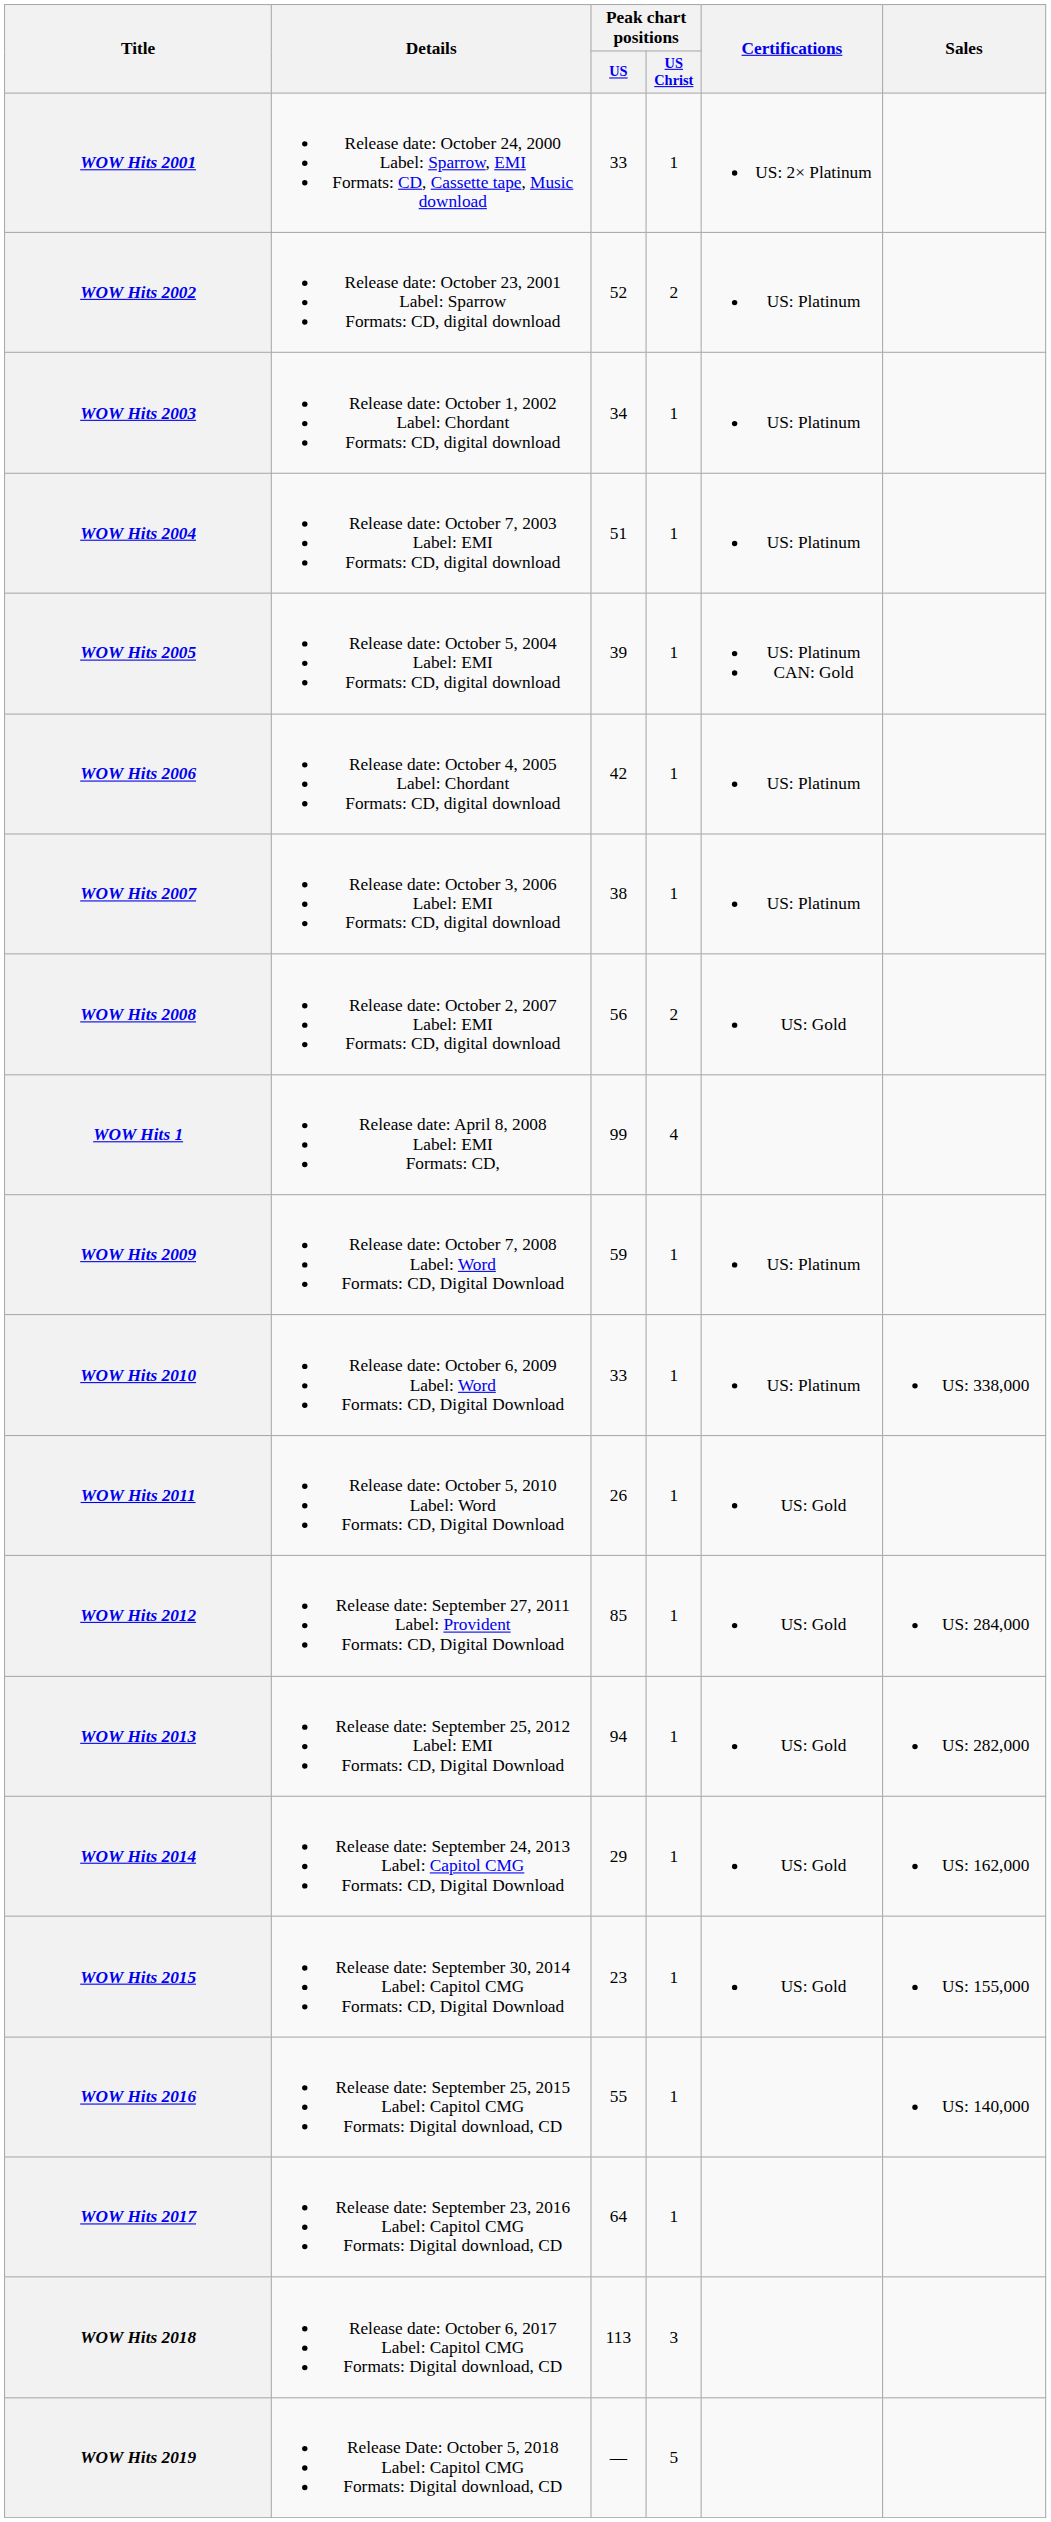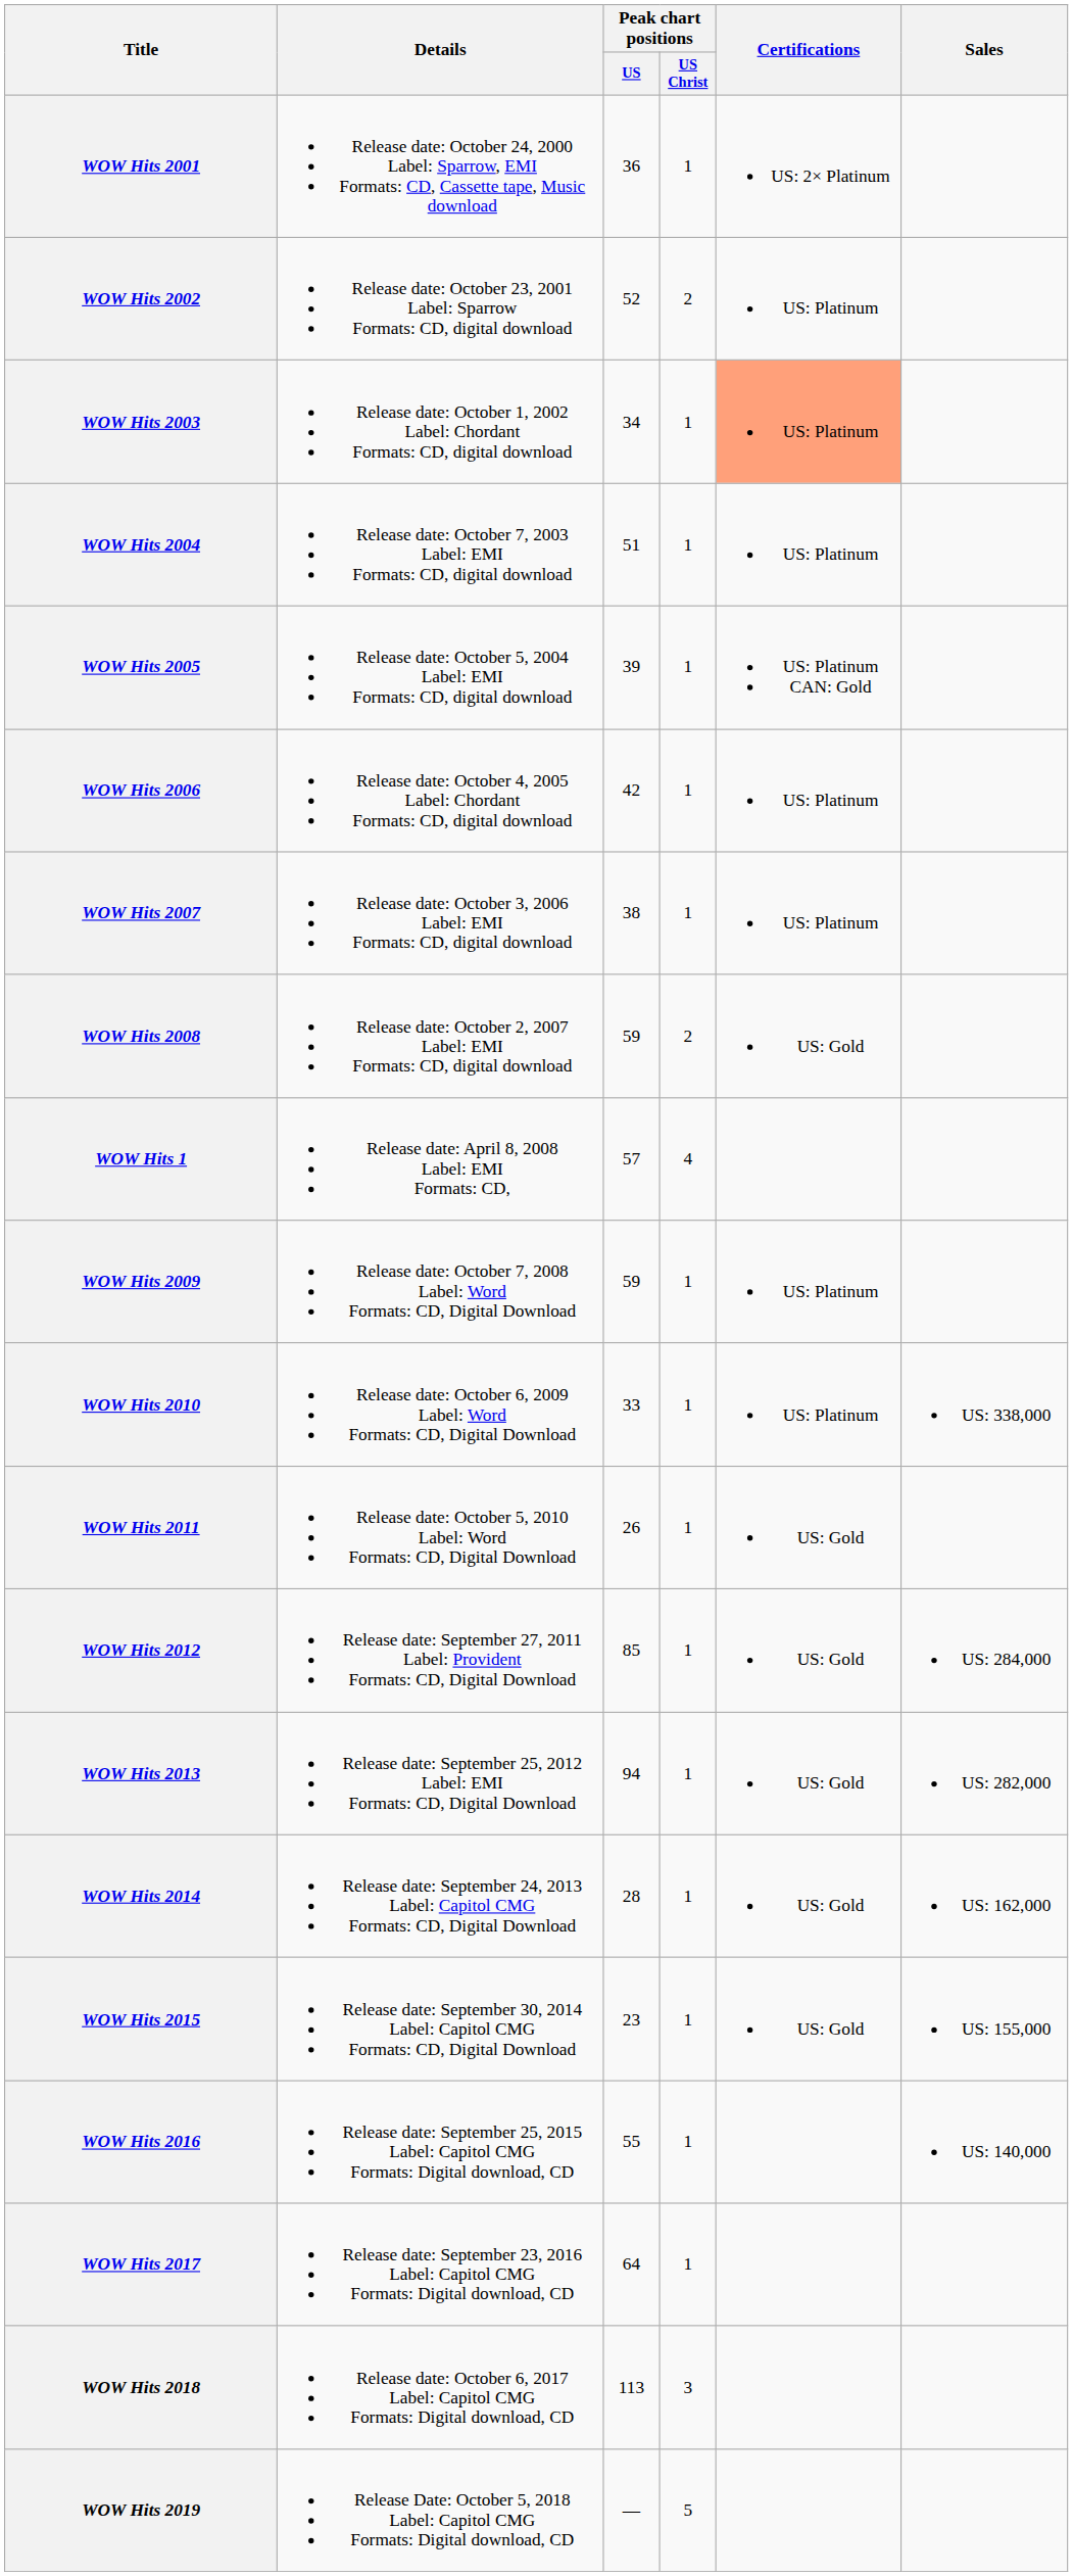 <table class="wikitable plainrowheaders" style="text-align:center;">
 <tr>
 <th rowspan="2" style="width:15em;">Title</th>
 <th rowspan="2" style="width:18em;">Details</th>
 <th colspan="2">Peak chart positions</th>
 <th rowspan="2" style="width:10em;"><a href='#'>Certifications</a><br></th>
 <th rowspan="2" style="width:9em;">Sales</th>
 </tr>
 <tr style=font-size:smaller;>
 <th style="width:45px;"><a href='#'>US</a><br></th>
 <th style="width:45px;"><a href='#'>US Christ</a><br></th>
 </tr>
 <tr>
 <th scope="row"><em><a href='#'>WOW Hits 2001</a></em></th>
 <td><br><ul><li>Release date: October 24, 2000</li><li>Label: <a href='#'>Sparrow</a>, <a href='#'>EMI</a></li><li>Formats: <a href='#'>CD</a>, <a href='#'>Cassette tape</a>, <a href='#'>Music download</a></li></ul></td>
-<td>33</td>
+<td>36</td>
 <td>1</td>
 <td><br><ul><li>US: 2× Platinum</li></ul></td>
 <td></td>
 </tr>
 <tr>
 <th scope="row"><em><a href='#'>WOW Hits 2002</a></em></th>
 <td><br><ul><li>Release date: October 23, 2001</li><li>Label: Sparrow</li><li>Formats: CD, digital download</li></ul></td>
 <td>52</td>
 <td>2</td>
 <td><br><ul><li>US: Platinum</li></ul></td>
 <td></td>
 </tr>
 <tr>
 <th scope="row"><em><a href='#'>WOW Hits 2003</a></em></th>
 <td><br><ul><li>Release date: October 1, 2002</li><li>Label: Chordant</li><li>Formats: CD, digital download</li></ul></td>
 <td>34</td>
 <td>1</td>
-<td><br><ul><li>US: Platinum</li></ul></td>
+<td style="background: lightsalmon;"><br><ul><li>US: Platinum</li></ul></td>
 <td></td>
 </tr>
 <tr>
 <th scope="row"><em><a href='#'>WOW Hits 2004</a></em></th>
 <td><br><ul><li>Release date: October 7, 2003</li><li>Label: EMI</li><li>Formats: CD, digital download</li></ul></td>
 <td>51</td>
 <td>1</td>
 <td><br><ul><li>US: Platinum</li></ul></td>
 <td></td>
 </tr>
 <tr>
 <th scope="row"><em><a href='#'>WOW Hits 2005</a></em></th>
 <td><br><ul><li>Release date: October 5, 2004</li><li>Label: EMI</li><li>Formats: CD, digital download</li></ul></td>
 <td>39</td>
 <td>1</td>
 <td><br><ul><li>US: Platinum</li><li>CAN: Gold</li></ul></td>
 <td></td>
 </tr>
 <tr>
 <th scope="row"><em><a href='#'>WOW Hits 2006</a></em></th>
 <td><br><ul><li>Release date: October 4, 2005</li><li>Label: Chordant</li><li>Formats: CD, digital download</li></ul></td>
 <td>42</td>
 <td>1</td>
 <td><br><ul><li>US: Platinum</li></ul></td>
 <td></td>
 </tr>
 <tr>
 <th scope="row"><em><a href='#'>WOW Hits 2007</a></em></th>
 <td><br><ul><li>Release date: October 3, 2006</li><li>Label: EMI</li><li>Formats: CD, digital download</li></ul></td>
 <td>38</td>
 <td>1</td>
 <td><br><ul><li>US: Platinum</li></ul></td>
 <td></td>
 </tr>
 <tr>
 <th scope="row"><em><a href='#'>WOW Hits 2008</a></em></th>
 <td><br><ul><li>Release date: October 2, 2007</li><li>Label: EMI</li><li>Formats: CD, digital download</li></ul></td>
-<td>56</td>
+<td>59</td>
 <td>2</td>
 <td><br><ul><li>US: Gold</li></ul></td>
 <td></td>
 </tr>
 <tr>
 <th scope="row"><em><a href='#'>WOW Hits 1</a></em></th>
 <td><br><ul><li>Release date: April 8, 2008</li><li>Label: EMI</li><li>Formats: CD, </li></ul></td>
-<td>99</td>
+<td>57</td>
 <td>4</td>
 <td></td>
 <td></td>
 </tr>
 <tr>
 <th scope="row"><em><a href='#'>WOW Hits 2009</a></em></th>
 <td><br><ul><li>Release date: October 7, 2008</li><li>Label: <a href='#'>Word</a></li><li>Formats: CD, Digital Download</li></ul></td>
 <td>59</td>
 <td>1</td>
 <td><br><ul><li>US: Platinum</li></ul></td>
 <td></td>
 </tr>
 <tr>
 <th scope="row"><em><a href='#'>WOW Hits 2010</a></em></th>
 <td><br><ul><li>Release date: October 6, 2009</li><li>Label: <a href='#'>Word</a></li><li>Formats: CD, Digital Download</li></ul></td>
 <td>33</td>
 <td>1</td>
 <td><br><ul><li>US: Platinum</li></ul></td>
 <td><br><ul><li>US: 338,000</li></ul></td>
 </tr>
 <tr>
 <th scope="row"><em><a href='#'>WOW Hits 2011</a></em></th>
 <td><br><ul><li>Release date: October 5, 2010</li><li>Label: Word</li><li>Formats: CD, Digital Download</li></ul></td>
 <td>26</td>
 <td>1</td>
 <td><br><ul><li>US: Gold</li></ul></td>
 <td></td>
 </tr>
 <tr>
 <th scope="row"><em><a href='#'>WOW Hits 2012</a></em></th>
 <td><br><ul><li>Release date: September 27, 2011</li><li>Label: <a href='#'>Provident</a></li><li>Formats: CD, Digital Download</li></ul></td>
 <td>85</td>
 <td>1</td>
 <td><br><ul><li>US: Gold</li></ul></td>
 <td><br><ul><li>US: 284,000</li></ul></td>
 </tr>
 <tr>
 <th scope="row"><em><a href='#'>WOW Hits 2013</a></em></th>
 <td><br><ul><li>Release date: September 25, 2012</li><li>Label: EMI</li><li>Formats: CD, Digital Download</li></ul></td>
 <td>94</td>
 <td>1</td>
 <td><br><ul><li>US: Gold</li></ul></td>
 <td><br><ul><li>US: 282,000</li></ul></td>
 </tr>
 <tr>
 <th scope="row"><em><a href='#'>WOW Hits 2014</a></em></th>
 <td><br><ul><li>Release date: September 24, 2013</li><li>Label: <a href='#'>Capitol CMG</a></li><li>Formats: CD, Digital Download</li></ul></td>
-<td>29</td>
+<td>28</td>
 <td>1</td>
 <td><br><ul><li>US: Gold</li></ul></td>
 <td><br><ul><li>US: 162,000</li></ul></td>
 </tr>
 <tr>
 <th scope="row"><em><a href='#'>WOW Hits 2015</a></em></th>
 <td><br><ul><li>Release date: September 30, 2014</li><li>Label: Capitol CMG</li><li>Formats: CD, Digital Download</li></ul></td>
 <td>23</td>
 <td>1</td>
 <td><br><ul><li>US: Gold</li></ul></td>
 <td><br><ul><li>US: 155,000</li></ul></td>
 </tr>
 <tr>
 <th scope="row"><em><a href='#'>WOW Hits 2016</a></em></th>
 <td><br><ul><li>Release date: September 25, 2015</li><li>Label: Capitol CMG</li><li>Formats: Digital download, CD</li></ul></td>
 <td>55</td>
 <td>1</td>
 <td></td>
 <td><br><ul><li>US: 140,000</li></ul></td>
 </tr>
 <tr>
 <th scope="row"><em><a href='#'>WOW Hits 2017</a></em></th>
 <td><br><ul><li>Release date: September 23, 2016</li><li>Label: Capitol CMG</li><li>Formats: Digital download, CD</li></ul></td>
 <td>64</td>
 <td>1</td>
 <td></td>
 <td></td>
 </tr>
 <tr>
 <th scope="row"><em>WOW Hits 2018</em></th>
 <td><br><ul><li>Release date: October 6, 2017</li><li>Label: Capitol CMG</li><li>Formats: Digital download, CD</li></ul></td>
 <td>113</td>
 <td>3</td>
 <td></td>
 <td></td>
 </tr>
 <tr>
 <th scope="row"><em>WOW Hits 2019</em></th>
 <td><br><ul><li>Release Date: October 5, 2018</li><li>Label: Capitol CMG</li><li>Formats: Digital download, CD</li></ul></td>
 <td>—</td>
 <td>5</td>
 <td></td>
 <td></td>
 </tr>
 </table>
